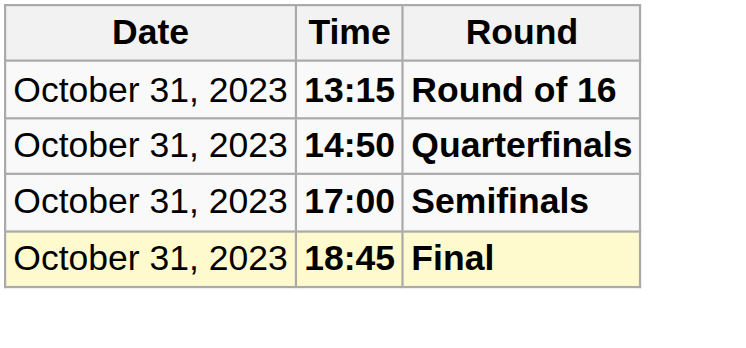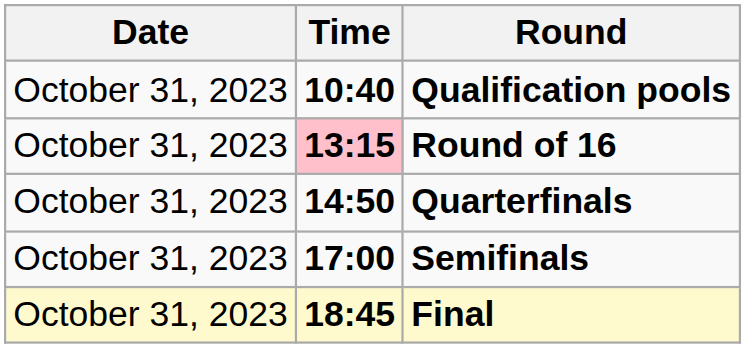 <table class="wikitable">
 <tr>
 <th>Date</th>
 <th>Time</th>
 <th>Round</th>
 </tr>
 <tr>
 <td>October 31, 2023</td>
-<td><strong>13:15</strong></td>
+<td><strong>10:40</strong></td>
+<td><strong>Qualification pools</strong></td>
+</tr>
+<tr>
+<td>October 31, 2023</td>
+<td style="background: pink;"><strong>13:15</strong></td>
 <td><strong>Round of 16</strong></td>
 </tr>
 <tr>
 <td>October 31, 2023</td>
 <td><strong>14:50</strong></td>
 <td><strong>Quarterfinals</strong></td>
 </tr>
 <tr>
 <td>October 31, 2023</td>
 <td><strong>17:00</strong></td>
 <td><strong>Semifinals</strong></td>
 </tr>
 <tr style=background:lemonchiffon>
 <td>October 31, 2023</td>
 <td><strong>18:45</strong></td>
 <td><strong>Final</strong></td>
 </tr>
 </table>
